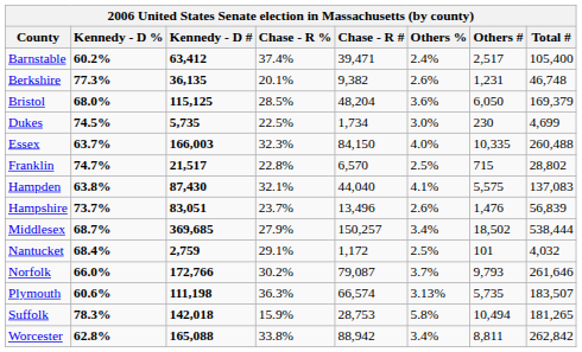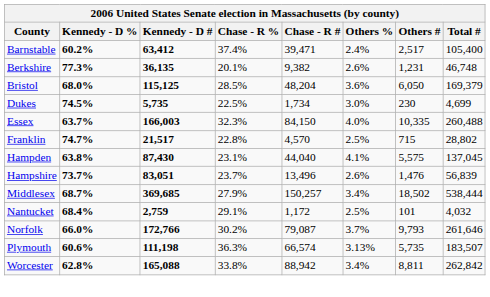 <table class="wikitable sortable">
 <tr>
 <th colspan="8">2006 United States Senate election in Massachusetts (by county)</th>
 </tr>
 <tr>
 <th>County</th>
 <th>Kennedy - D %</th>
 <th>Kennedy - D #</th>
 <th>Chase - R %</th>
 <th>Chase - R #</th>
 <th>Others %</th>
 <th>Others #</th>
 <th>Total #</th>
 </tr>
 <tr>
 <td><a href='#'>Barnstable</a></td>
 <td><strong>60.2%</strong></td>
 <td><strong>63,412</strong></td>
 <td>37.4%</td>
 <td>39,471</td>
 <td>2.4%</td>
 <td>2,517</td>
 <td>105,400</td>
 </tr>
 <tr>
 <td><a href='#'>Berkshire</a></td>
 <td><strong>77.3%</strong></td>
 <td><strong>36,135</strong></td>
 <td>20.1%</td>
 <td>9,382</td>
 <td>2.6%</td>
 <td>1,231</td>
 <td>46,748</td>
 </tr>
 <tr>
 <td><a href='#'>Bristol</a></td>
 <td><strong>68.0%</strong></td>
 <td><strong>115,125</strong></td>
 <td>28.5%</td>
 <td>48,204</td>
 <td>3.6%</td>
 <td>6,050</td>
 <td>169,379</td>
 </tr>
 <tr>
 <td><a href='#'>Dukes</a></td>
 <td><strong>74.5%</strong></td>
 <td><strong>5,735</strong></td>
 <td>22.5%</td>
 <td>1,734</td>
 <td>3.0%</td>
 <td>230</td>
 <td>4,699</td>
 </tr>
 <tr>
 <td><a href='#'>Essex</a></td>
 <td><strong>63.7%</strong></td>
 <td><strong>166,003</strong></td>
 <td>32.3%</td>
 <td>84,150</td>
 <td>4.0%</td>
 <td>10,335</td>
 <td>260,488</td>
 </tr>
 <tr>
 <td><a href='#'>Franklin</a></td>
 <td><strong>74.7%</strong></td>
 <td><strong>21,517</strong></td>
 <td>22.8%</td>
-<td>6,570</td>
+<td>4,570</td>
 <td>2.5%</td>
 <td>715</td>
 <td>28,802</td>
 </tr>
 <tr>
 <td><a href='#'>Hampden</a></td>
 <td><strong>63.8%</strong></td>
 <td><strong>87,430</strong></td>
-<td>32.1%</td>
+<td>23.1%</td>
 <td>44,040</td>
 <td>4.1%</td>
 <td>5,575</td>
-<td>137,083</td>
+<td>137,045</td>
 </tr>
 <tr>
 <td><a href='#'>Hampshire</a></td>
 <td><strong>73.7%</strong></td>
 <td><strong>83,051</strong></td>
 <td>23.7%</td>
 <td>13,496</td>
 <td>2.6%</td>
 <td>1,476</td>
 <td>56,839</td>
 </tr>
 <tr>
 <td><a href='#'>Middlesex</a></td>
 <td><strong>68.7%</strong></td>
 <td><strong>369,685</strong></td>
 <td>27.9%</td>
 <td>150,257</td>
 <td>3.4%</td>
 <td>18,502</td>
 <td>538,444</td>
 </tr>
 <tr>
 <td><a href='#'>Nantucket</a></td>
 <td><strong>68.4%</strong></td>
 <td><strong>2,759</strong></td>
 <td>29.1%</td>
 <td>1,172</td>
 <td>2.5%</td>
 <td>101</td>
 <td>4,032</td>
 </tr>
 <tr>
 <td><a href='#'>Norfolk</a></td>
 <td><strong>66.0%</strong></td>
 <td><strong>172,766</strong></td>
 <td>30.2%</td>
 <td>79,087</td>
 <td>3.7%</td>
 <td>9,793</td>
 <td>261,646</td>
 </tr>
 <tr>
 <td><a href='#'>Plymouth</a></td>
 <td><strong>60.6%</strong></td>
 <td><strong>111,198</strong></td>
 <td>36.3%</td>
 <td>66,574</td>
 <td>3.13%</td>
 <td>5,735</td>
 <td>183,507</td>
 </tr>
 <tr>
-<td><a href='#'>Suffolk</a></td>
-<td><strong>78.3%</strong></td>
-<td><strong>142,018</strong></td>
-<td>15.9%</td>
-<td>28,753</td>
-<td>5.8%</td>
-<td>10,494</td>
-<td>181,265</td>
-</tr>
-<tr>
 <td><a href='#'>Worcester</a></td>
 <td><strong>62.8%</strong></td>
 <td><strong>165,088</strong></td>
 <td>33.8%</td>
 <td>88,942</td>
 <td>3.4%</td>
 <td>8,811</td>
 <td>262,842</td>
 </tr>
 </table>
